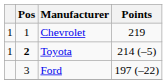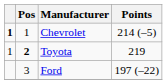 <table class="wikitable" style="font-size: 95%;">
 <tr>
 <th></th>
 <th>Pos</th>
 <th>Manufacturer</th>
 <th>Points</th>
 </tr>
 <tr>
-<td align="left"> 1</td>
+<td align="left"><strong> 1</strong></td>
 <td style="text-align:center;">1</td>
 <td><a href='#'>Chevrolet</a></td>
-<td style="text-align:center;">219</td>
+<td style="text-align:center;">214 (–5)</td>
 </tr>
 <tr>
 <td align="left"> 1</td>
 <td style="text-align:center;"><strong>2</strong></td>
 <td><a href='#'>Toyota</a></td>
-<td style="text-align:center;">214 (–5)</td>
+<td style="text-align:center;">219</td>
 </tr>
 <tr>
 <td align="left"></td>
 <td style="text-align:center;">3</td>
 <td><a href='#'>Ford</a></td>
 <td style="text-align:center;">197 (–22)</td>
 </tr>
 <tr class="sortbottom">
 </tr>
 </table>
